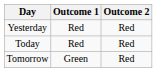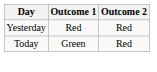 <table class="wikitable">
 <tr>
 <th align="center">Day</th>
 <th align="center">Outcome 1</th>
 <th align="center">Outcome 2</th>
 </tr>
 <tr>
 <td align="center">Yesterday</td>
 <td align="center">Red</td>
 <td align="center">Red</td>
 </tr>
 <tr>
 <td align="center">Today</td>
-<td align="center">Red</td>
-<td align="center">Red</td>
-</tr>
-<tr>
-<td align="center">Tomorrow</td>
 <td align="center">Green</td>
 <td align="center">Red</td>
 </tr>
 </table>
